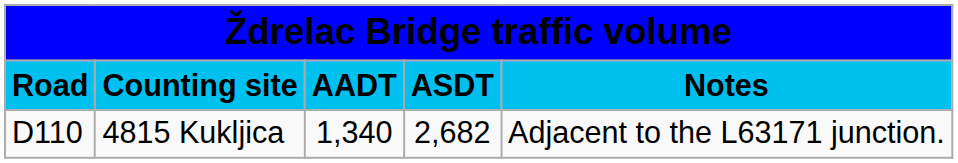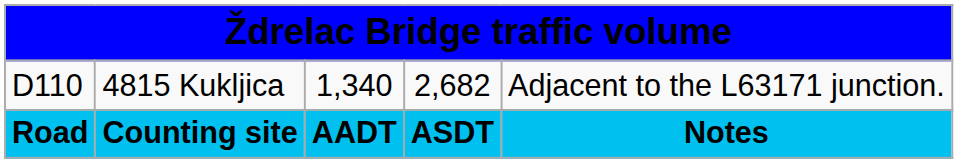 <table class="wikitable">
 <tr>
 <td colspan=5 bgcolor=blue align=center style=margin-top:15><span><big><strong>Ždrelac Bridge traffic volume</strong></big></span></td>
+</tr>
+<tr>
+<td> D110</td>
+<td>4815 Kukljica</td>
+<td align=center>1,340</td>
+<td align=center>2,682</td>
+<td>Adjacent to the L63171 junction.</td>
 </tr>
 <tr>
 <td align=center bgcolor=00c0f0><strong>Road</strong></td>
 <td align=center bgcolor=00c0f0><strong>Counting site</strong></td>
 <td align=center bgcolor=00c0f0><strong>AADT</strong></td>
 <td align=center bgcolor=00c0f0><strong>ASDT</strong></td>
 <td align=center bgcolor=00c0f0><strong>Notes</strong></td>
 </tr>
-<tr>
-<td> D110</td>
-<td>4815 Kukljica</td>
-<td align=center>1,340</td>
-<td align=center>2,682</td>
-<td>Adjacent to the L63171 junction.</td>
-</tr>
 </table>
